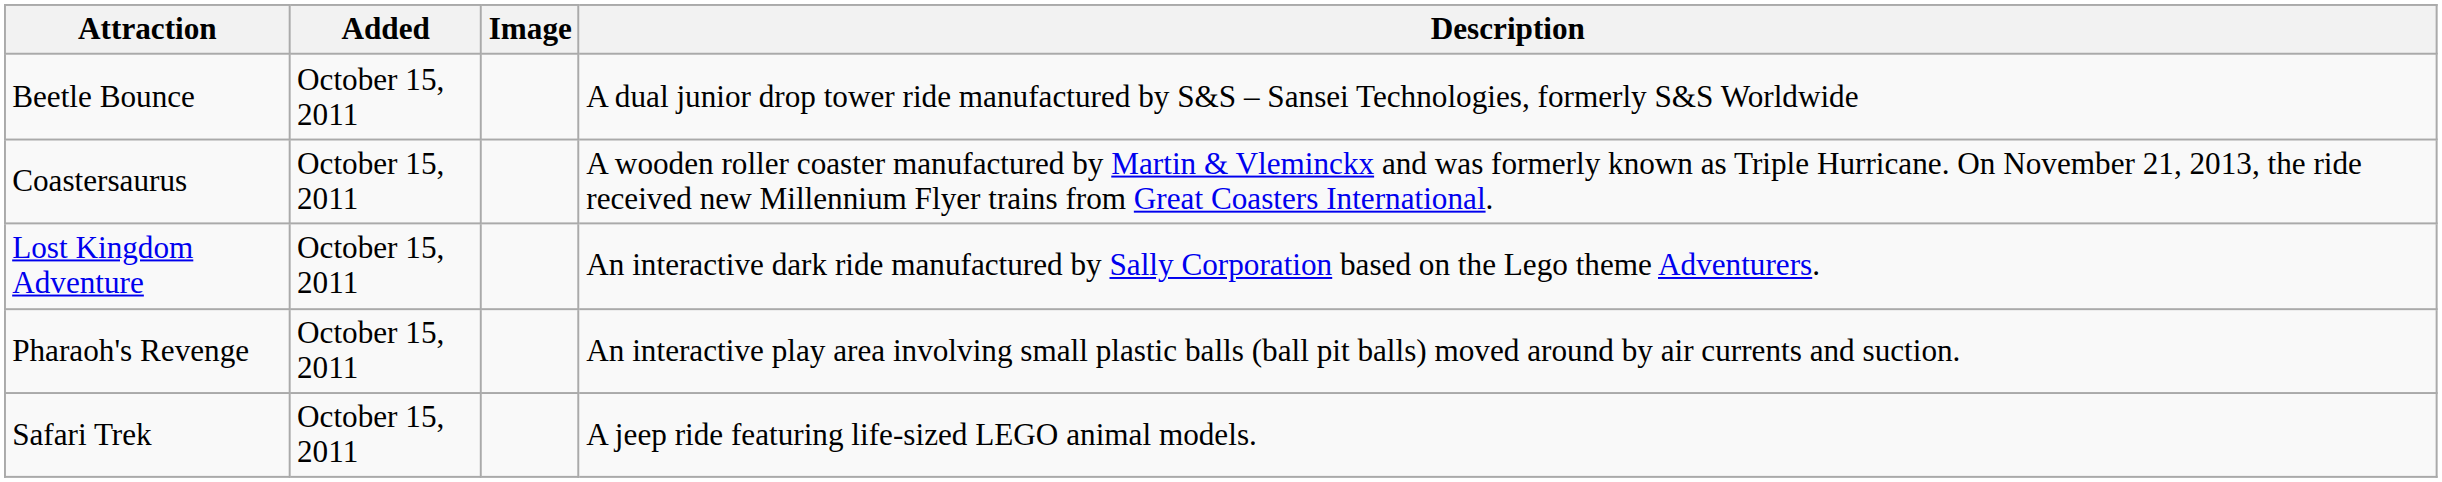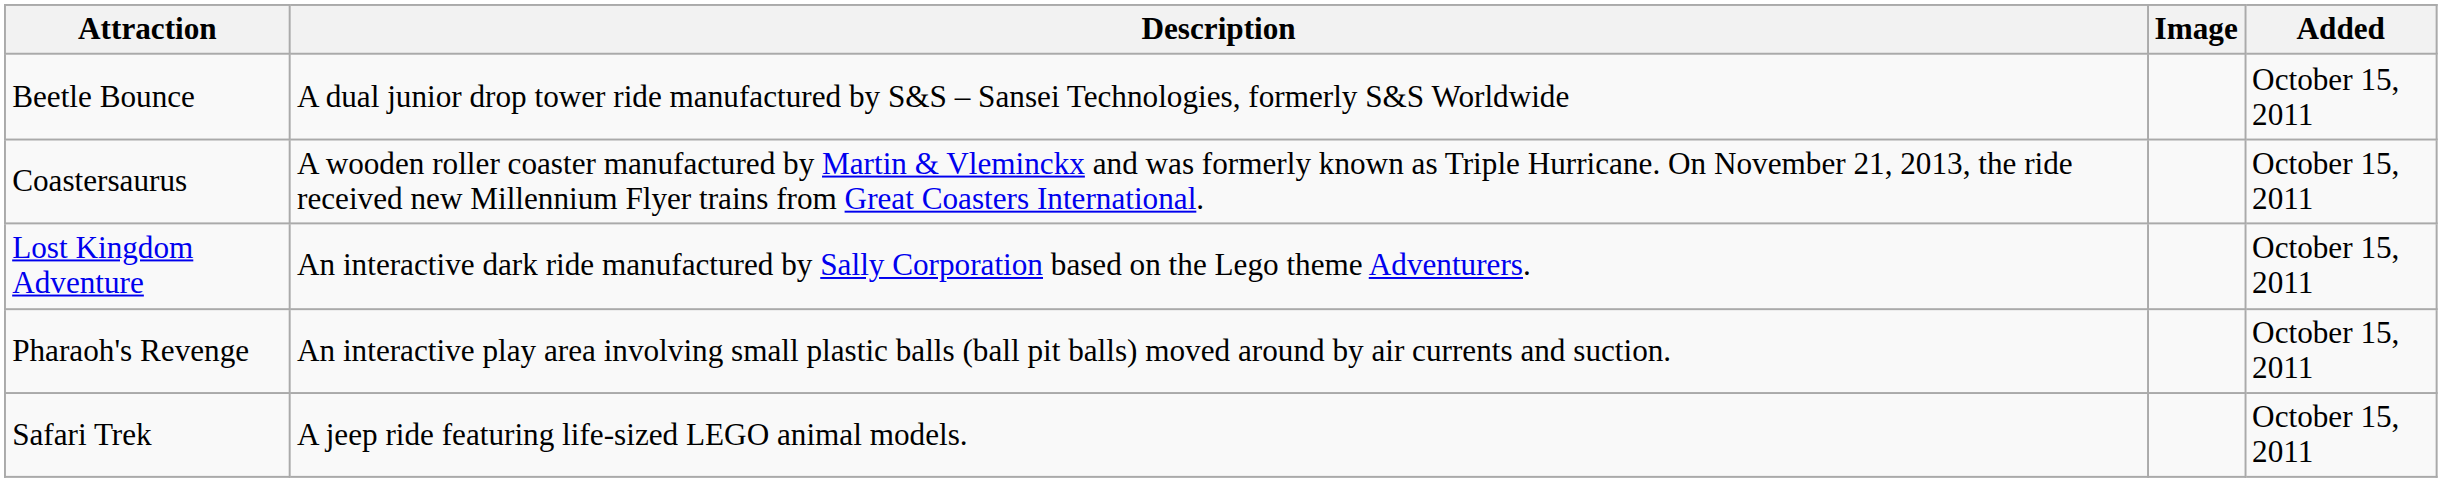 <table class="wikitable sortable">
 <tr>
 <th scope="col">Attraction</th>
+<th scope="col" class="unsortable">Description</th>
+<th scope="col" class="unsortable">Image</th>
 <th scope="col">Added</th>
-<th scope="col" class="unsortable">Image</th>
-<th scope="col" class="unsortable">Description</th>
 </tr>
 <tr>
 <td>Beetle Bounce</td>
+<td>A dual junior drop tower ride manufactured by S&S – Sansei Technologies, formerly S&S Worldwide</td>
+<td></td>
 <td>October 15, 2011</td>
-<td></td>
-<td>A dual junior drop tower ride manufactured by S&S – Sansei Technologies, formerly S&S Worldwide</td>
 </tr>
 <tr>
 <td>Coastersaurus</td>
+<td>A wooden roller coaster manufactured by <a href='#'>Martin & Vleminckx</a> and was formerly known as Triple Hurricane.  On November 21, 2013, the ride received new Millennium Flyer trains from <a href='#'>Great Coasters International</a>.</td>
+<td></td>
 <td>October 15, 2011</td>
-<td></td>
-<td>A wooden roller coaster manufactured by <a href='#'>Martin & Vleminckx</a> and was formerly known as Triple Hurricane.  On November 21, 2013, the ride received new Millennium Flyer trains from <a href='#'>Great Coasters International</a>.</td>
 </tr>
 <tr>
 <td><a href='#'>Lost Kingdom Adventure</a></td>
+<td>An interactive dark ride manufactured by <a href='#'>Sally Corporation</a> based on the Lego theme <a href='#'>Adventurers</a>.</td>
+<td></td>
 <td>October 15, 2011</td>
-<td></td>
-<td>An interactive dark ride manufactured by <a href='#'>Sally Corporation</a> based on the Lego theme <a href='#'>Adventurers</a>.</td>
 </tr>
 <tr>
 <td>Pharaoh's Revenge</td>
+<td>An interactive play area involving small plastic balls (ball pit balls) moved around by air currents and suction.</td>
+<td></td>
 <td>October 15, 2011</td>
-<td></td>
-<td>An interactive play area involving small plastic balls (ball pit balls) moved around by air currents and suction.</td>
 </tr>
 <tr>
 <td>Safari Trek</td>
+<td>A jeep ride featuring life-sized LEGO animal models.</td>
+<td></td>
 <td>October 15, 2011</td>
-<td></td>
-<td>A jeep ride featuring life-sized LEGO animal models.</td>
 </tr>
 </table>
